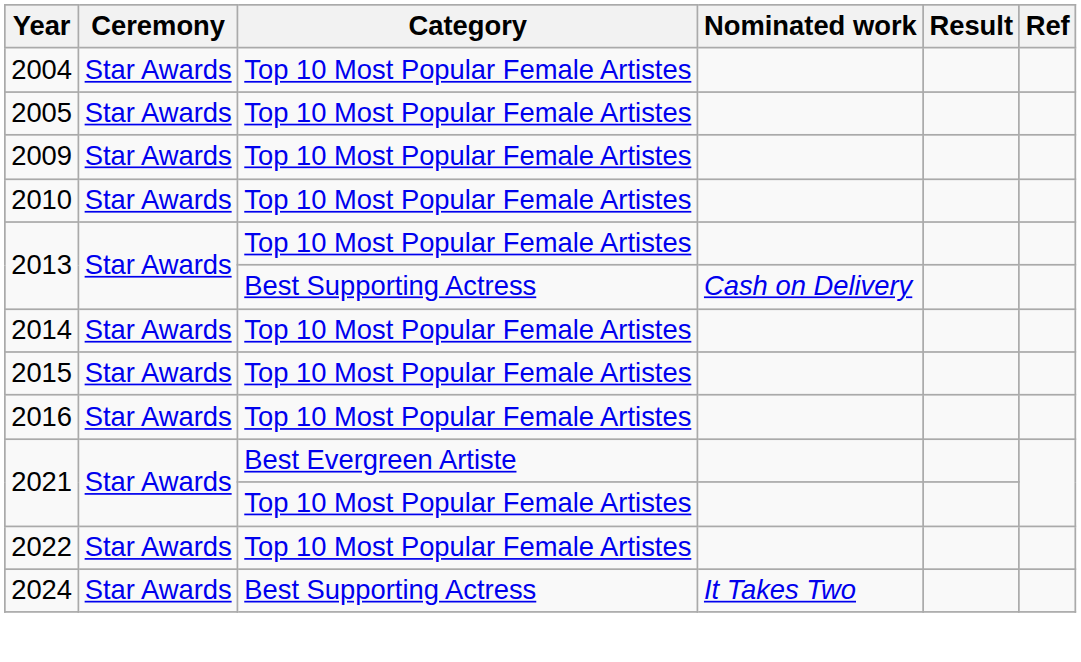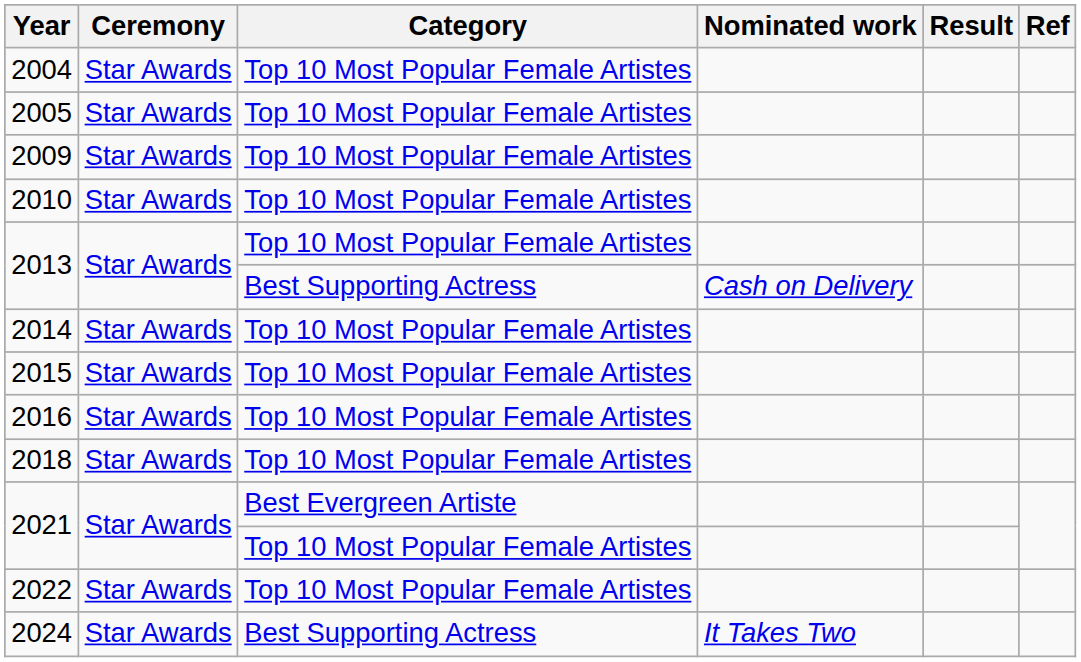 <table class="wikitable sortable">
 <tr>
 <th>Year</th>
 <th>Ceremony</th>
 <th>Category</th>
 <th>Nominated work</th>
 <th>Result</th>
 <th class="unsortable">Ref</th>
 </tr>
 <tr>
 <td>2004</td>
 <td><a href='#'>Star Awards</a></td>
 <td><a href='#'>Top 10 Most Popular Female Artistes</a></td>
 <td></td>
 <td></td>
 <td></td>
 </tr>
 <tr>
 <td>2005</td>
 <td><a href='#'>Star Awards</a></td>
 <td><a href='#'>Top 10 Most Popular Female Artistes</a></td>
 <td></td>
 <td></td>
 <td></td>
 </tr>
 <tr>
 <td>2009</td>
 <td><a href='#'>Star Awards</a></td>
 <td><a href='#'>Top 10 Most Popular Female Artistes</a></td>
 <td></td>
 <td></td>
 <td></td>
 </tr>
 <tr>
 <td>2010</td>
 <td><a href='#'>Star Awards</a></td>
 <td><a href='#'>Top 10 Most Popular Female Artistes</a></td>
 <td></td>
 <td></td>
 <td></td>
 </tr>
 <tr>
 <td rowspan="2">2013</td>
 <td rowspan="2"><a href='#'>Star Awards</a></td>
 <td><a href='#'>Top 10 Most Popular Female Artistes</a></td>
 <td></td>
 <td></td>
 <td></td>
 </tr>
 <tr>
 <td><a href='#'>Best Supporting Actress</a></td>
 <td><em><a href='#'>Cash on Delivery</a></em> </td>
 <td></td>
 <td></td>
 </tr>
 <tr>
 <td>2014</td>
 <td><a href='#'>Star Awards</a></td>
 <td><a href='#'>Top 10 Most Popular Female Artistes</a></td>
 <td></td>
 <td></td>
 <td></td>
 </tr>
 <tr>
 <td>2015</td>
 <td><a href='#'>Star Awards</a></td>
 <td><a href='#'>Top 10 Most Popular Female Artistes</a></td>
 <td></td>
 <td></td>
 <td></td>
 </tr>
 <tr>
 <td>2016</td>
 <td><a href='#'>Star Awards</a></td>
 <td><a href='#'>Top 10 Most Popular Female Artistes</a></td>
 <td></td>
 <td></td>
 <td></td>
 </tr>
 <tr>
+<td>2018</td>
+<td><a href='#'>Star Awards</a></td>
+<td><a href='#'>Top 10 Most Popular Female Artistes</a></td>
+<td></td>
+<td></td>
+<td></td>
+</tr>
+<tr>
 <td rowspan="2">2021</td>
 <td rowspan="2"><a href='#'>Star Awards</a></td>
 <td><a href='#'>Best Evergreen Artiste</a></td>
 <td></td>
 <td></td>
 <td rowspan="2"></td>
 </tr>
 <tr>
 <td><a href='#'>Top 10 Most Popular Female Artistes</a></td>
 <td></td>
 <td></td>
 </tr>
 <tr>
 <td>2022</td>
 <td><a href='#'>Star Awards</a></td>
 <td><a href='#'>Top 10 Most Popular Female Artistes</a></td>
 <td></td>
 <td></td>
 <td></td>
 </tr>
 <tr>
 <td>2024</td>
 <td><a href='#'>Star Awards</a></td>
 <td><a href='#'>Best Supporting Actress</a></td>
 <td><em><a href='#'>It Takes Two</a></em> </td>
 <td></td>
 <td></td>
 </tr>
 </table>
